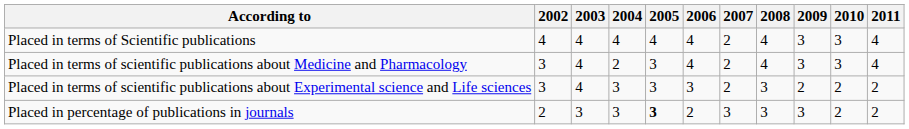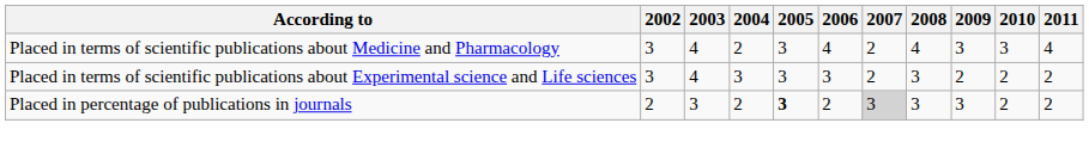 <table class="wikitable" style="text-align=center;">
 <tr>
 <th>According to </th>
 <th>2002</th>
 <th>2003</th>
 <th>2004</th>
 <th>2005</th>
 <th>2006</th>
 <th>2007</th>
 <th>2008</th>
 <th>2009</th>
 <th>2010</th>
 <th>2011</th>
-</tr>
-<tr>
-<td>Placed in terms of Scientific publications</td>
-<td>4</td>
-<td>4</td>
-<td>4</td>
-<td>4</td>
-<td>4</td>
-<td>2</td>
-<td>4</td>
-<td>3</td>
-<td>3</td>
-<td>4</td>
 </tr>
 <tr>
 <td>Placed in terms of scientific publications about <a href='#'>Medicine</a> and <a href='#'>Pharmacology</a></td>
 <td>3</td>
 <td>4</td>
 <td>2</td>
 <td>3</td>
 <td>4</td>
 <td>2</td>
 <td>4</td>
 <td>3</td>
 <td>3</td>
 <td>4</td>
 </tr>
 <tr>
 <td>Placed in terms of scientific publications about <a href='#'>Experimental science</a> and <a href='#'>Life sciences</a></td>
 <td>3</td>
 <td>4</td>
 <td>3</td>
 <td>3</td>
 <td>3</td>
 <td>2</td>
 <td>3</td>
 <td>2</td>
 <td>2</td>
 <td>2</td>
 </tr>
 <tr>
 <td>Placed in percentage of publications in <a href='#'>journals</a></td>
 <td>2</td>
 <td>3</td>
-<td>3</td>
+<td>2</td>
 <td><strong>3</strong></td>
 <td>2</td>
-<td>3</td>
+<td style="background: lightgrey;">3</td>
 <td>3</td>
 <td>3</td>
 <td>2</td>
 <td>2</td>
 </tr>
 </table>
